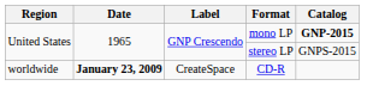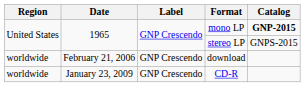 <table class="wikitable">
 <tr>
 <th>Region</th>
 <th>Date</th>
 <th>Label</th>
 <th>Format</th>
 <th>Catalog</th>
 </tr>
 <tr>
 <td rowspan="2">United States</td>
 <td align ="center" rowspan="2">1965</td>
 <td align ="center" rowspan="2"><a href='#'>GNP Crescendo</a></td>
 <td align ="center"><a href='#'>mono</a> LP</td>
 <td align ="center"><strong>GNP-2015</strong></td>
 </tr>
 <tr>
 <td align ="center"><a href='#'>stereo</a> LP</td>
 <td align ="center">GNPS-2015</td>
 </tr>
 <tr>
 <td>worldwide</td>
-<td align ="center"><strong>January 23, 2009</strong></td>
-<td align ="center">CreateSpace</td>
+<td align ="center">February 21, 2006</td>
+<td align ="center">GNP Crescendo</td>
+<td align ="center">download</td>
+<td align ="center"></td>
+</tr>
+<tr>
+<td>worldwide</td>
+<td align ="center">January 23, 2009</td>
+<td align ="center">GNP Crescendo</td>
 <td align ="center"><a href='#'>CD-R</a></td>
 <td></td>
 </tr>
 </table>
